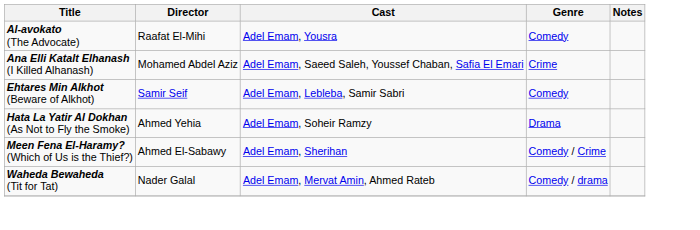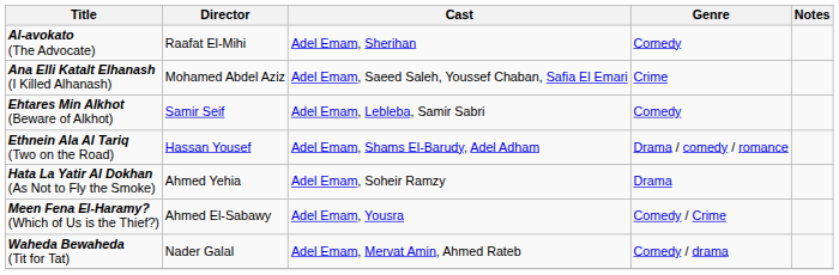 <table class="wikitable">
 <tr>
 <th>Title</th>
 <th>Director</th>
 <th>Cast</th>
 <th>Genre</th>
 <th>Notes</th>
 </tr>
 <tr>
 <td><strong><em>Al-avokato</em></strong><br>(The Advocate)</td>
 <td>Raafat El-Mihi</td>
-<td><a href='#'>Adel Emam</a>, <a href='#'>Yousra</a></td>
+<td><a href='#'>Adel Emam</a>, <a href='#'>Sherihan</a></td>
 <td><a href='#'>Comedy</a></td>
 <td></td>
 </tr>
 <tr>
 <td><strong><em>Ana Elli Katalt Elhanash </em></strong><br>(I Killed Alhanash)</td>
 <td>Mohamed Abdel Aziz</td>
 <td><a href='#'>Adel Emam</a>, Saeed Saleh, Youssef Chaban, <a href='#'>Safia El Emari</a></td>
 <td><a href='#'>Crime</a></td>
 <td></td>
 </tr>
 <tr>
 <td><strong><em>Ehtares Min Alkhot</em></strong><br>(Beware of Alkhot)</td>
 <td><a href='#'>Samir Seif</a></td>
 <td><a href='#'>Adel Emam</a>, <a href='#'>Lebleba</a>, Samir Sabri</td>
 <td><a href='#'>Comedy</a></td>
 <td></td>
 </tr>
 <tr>
+<td><strong><em>Ethnein Ala Al Tariq</em></strong><br>(Two on the Road)</td>
+<td><a href='#'>Hassan Yousef</a></td>
+<td><a href='#'>Adel Emam</a>, <a href='#'>Shams El-Barudy</a>, <a href='#'>Adel Adham</a></td>
+<td><a href='#'>Drama</a> / <a href='#'>comedy</a> / <a href='#'>romance</a></td>
+<td></td>
+</tr>
+<tr>
 <td><strong><em>Hata La Yatir Al Dokhan</em></strong><br>(As Not to Fly the Smoke)</td>
 <td>Ahmed Yehia</td>
 <td><a href='#'>Adel Emam</a>, Soheir Ramzy</td>
 <td><a href='#'>Drama</a></td>
 <td></td>
 </tr>
 <tr>
 <td><strong><em>Meen Fena El-Haramy?</em></strong><br>(Which of Us is the Thief?)</td>
 <td>Ahmed El-Sabawy</td>
-<td><a href='#'>Adel Emam</a>, <a href='#'>Sherihan</a></td>
+<td><a href='#'>Adel Emam</a>, <a href='#'>Yousra</a></td>
 <td><a href='#'>Comedy</a> /  <a href='#'>Crime</a></td>
 <td></td>
 </tr>
 <tr>
 <td><strong><em>Waheda Bewaheda</em></strong><br>(Tit for Tat)</td>
 <td>Nader Galal</td>
 <td><a href='#'>Adel Emam</a>, <a href='#'>Mervat Amin</a>, Ahmed Rateb</td>
 <td><a href='#'>Comedy</a> / <a href='#'>drama</a></td>
 <td></td>
 </tr>
 <tr>
 </tr>
 </table>
